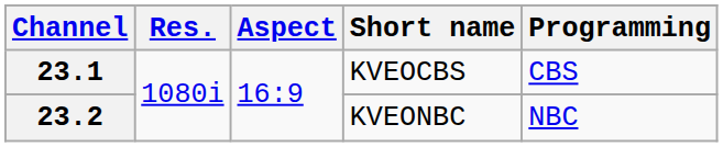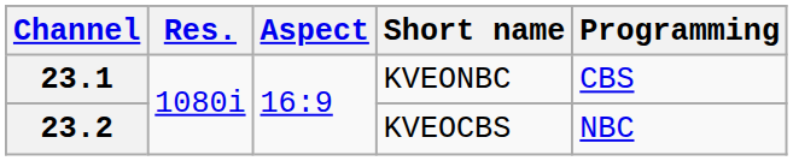 <table class="wikitable">
 <tr>
 <th scope = "col"><a href='#'>Channel</a></th>
 <th scope = "col"><a href='#'>Res.</a></th>
 <th scope = "col"><a href='#'>Aspect</a></th>
 <th scope = "col">Short name</th>
 <th scope = "col">Programming</th>
 </tr>
 <tr>
 <th scope = "row">23.1</th>
 <td rowspan=2><a href='#'>1080i</a></td>
 <td rowspan=2><a href='#'>16:9</a></td>
-<td>KVEOCBS</td>
+<td>KVEONBC</td>
 <td><a href='#'>CBS</a></td>
 </tr>
 <tr>
 <th scope = "row">23.2</th>
-<td>KVEONBC</td>
+<td>KVEOCBS</td>
 <td><a href='#'>NBC</a></td>
 </tr>
 </table>
